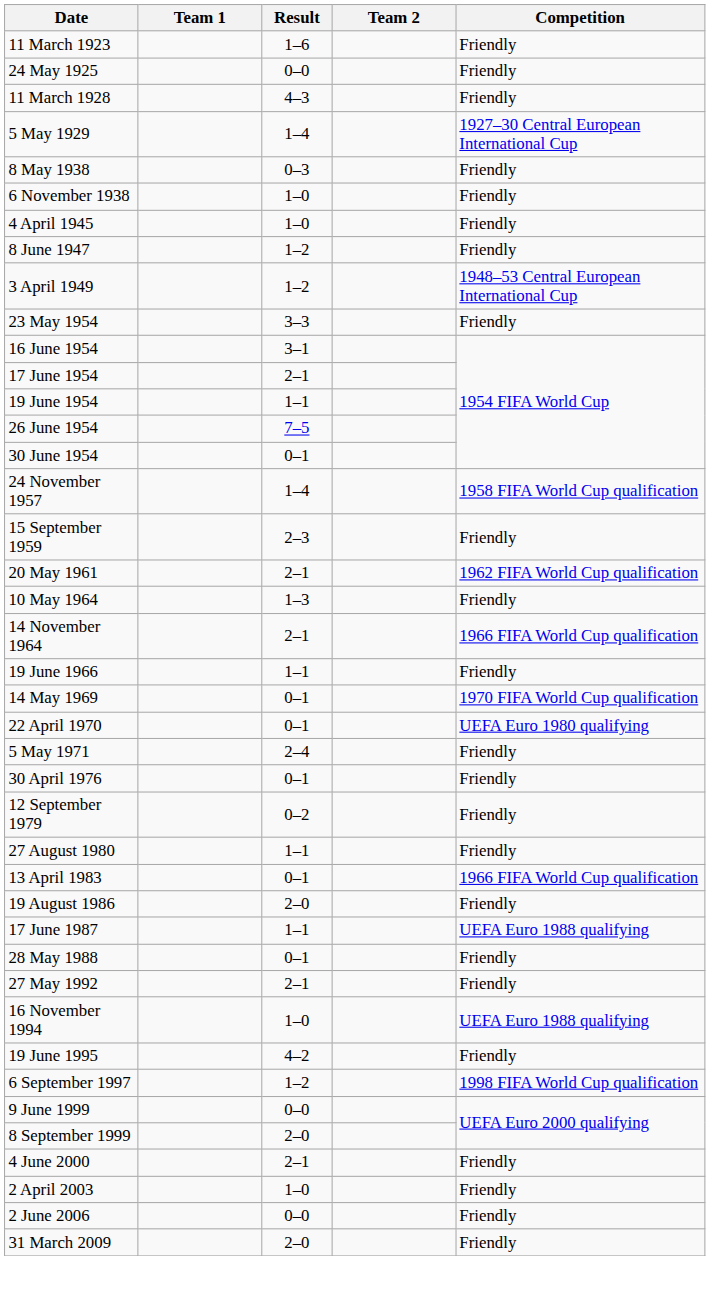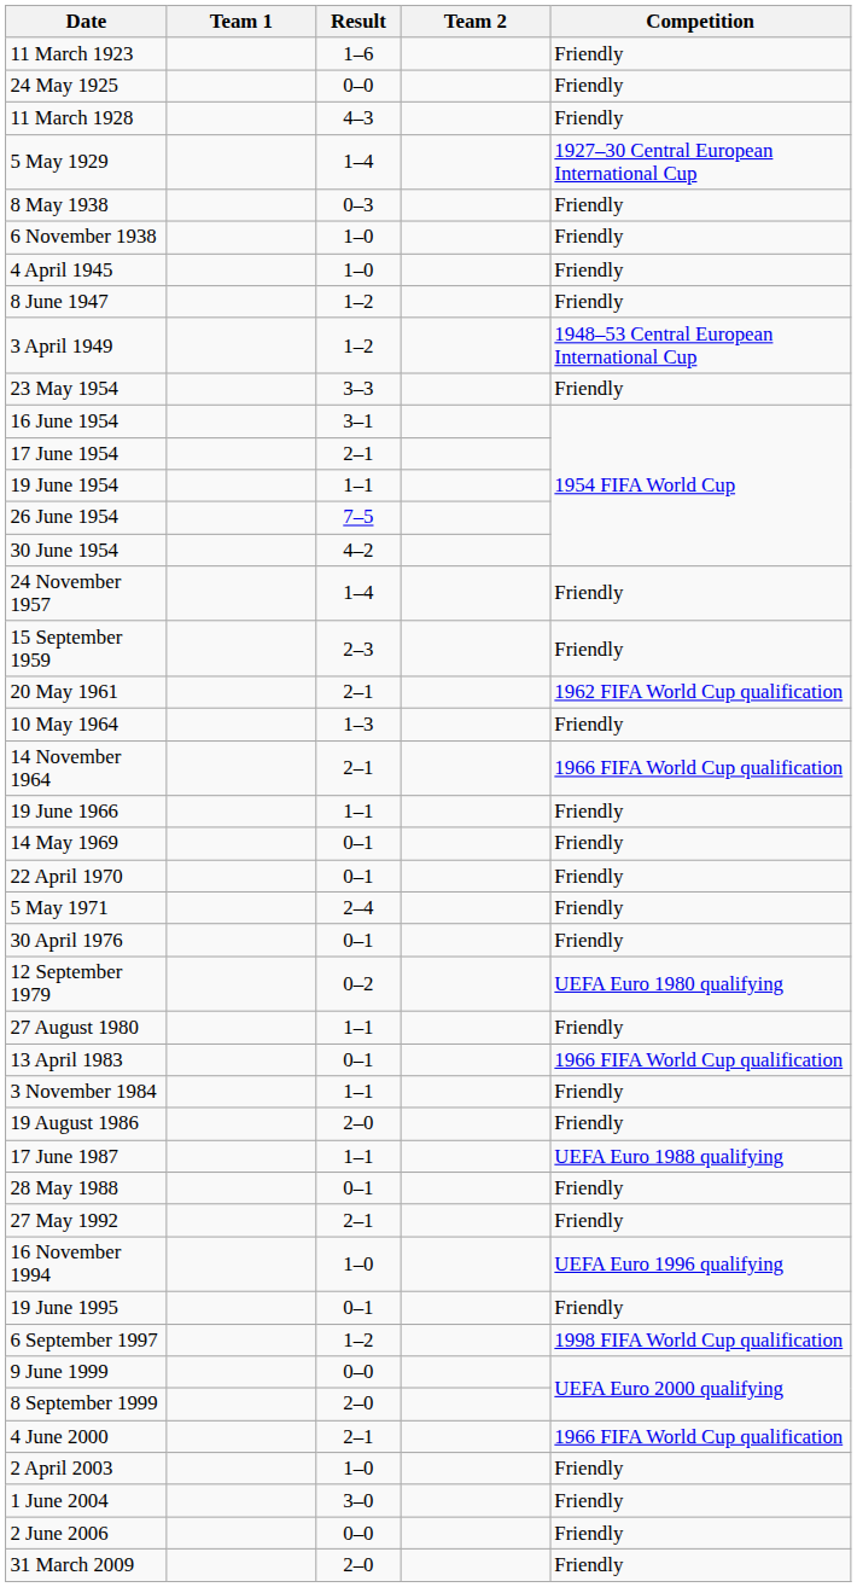 <table class="wikitable">
 <tr>
 <th width=120>Date</th>
 <th width=110>Team 1</th>
 <th width=60>Result</th>
 <th width=110>Team 2</th>
 <th width=230>Competition</th>
 </tr>
 <tr>
 <td>11 March 1923</td>
 <td align=right></td>
 <td align=center>1–6</td>
 <td></td>
 <td>Friendly</td>
 </tr>
 <tr>
 <td>24 May 1925</td>
 <td align=right></td>
 <td align=center>0–0</td>
 <td></td>
 <td>Friendly</td>
 </tr>
 <tr>
 <td>11 March 1928</td>
 <td align=right></td>
 <td align=center>4–3</td>
 <td></td>
 <td>Friendly</td>
 </tr>
 <tr>
 <td>5 May 1929</td>
 <td align=right></td>
 <td align=center>1–4</td>
 <td></td>
 <td><a href='#'>1927–30 Central European International Cup</a></td>
 </tr>
 <tr>
 <td>8 May 1938</td>
 <td align=right></td>
 <td align=center>0–3</td>
 <td></td>
 <td>Friendly</td>
 </tr>
 <tr>
 <td>6 November 1938</td>
 <td align=right></td>
 <td align=center>1–0</td>
 <td></td>
 <td>Friendly</td>
 </tr>
 <tr>
 <td>4 April 1945</td>
 <td align=right></td>
 <td align=center>1–0</td>
 <td></td>
 <td>Friendly</td>
 </tr>
 <tr>
 <td>8 June 1947</td>
 <td align=right></td>
 <td align=center>1–2</td>
 <td></td>
 <td>Friendly</td>
 </tr>
 <tr>
 <td>3 April 1949</td>
 <td align=right></td>
 <td align=center>1–2</td>
 <td></td>
 <td><a href='#'>1948–53 Central European International Cup</a></td>
 </tr>
 <tr>
 <td>23 May 1954</td>
 <td align=right></td>
 <td align=center>3–3</td>
 <td></td>
 <td>Friendly</td>
 </tr>
 <tr>
 <td>16 June 1954</td>
 <td align=right></td>
 <td align=center>3–1</td>
 <td></td>
 <td rowspan="5"><a href='#'>1954 FIFA World Cup</a></td>
 </tr>
 <tr>
 <td>17 June 1954</td>
 <td align=right></td>
 <td align=center>2–1</td>
 <td></td>
 </tr>
 <tr>
 <td>19 June 1954</td>
 <td align=right></td>
 <td align=center>1–1</td>
 <td></td>
 </tr>
 <tr>
 <td>26 June 1954</td>
 <td align=right></td>
 <td align=center><a href='#'>7–5</a></td>
 <td></td>
 </tr>
 <tr>
 <td>30 June 1954</td>
 <td align=right></td>
-<td align=center>0–1</td>
+<td align=center>4–2</td>
 <td></td>
 </tr>
 <tr>
 <td>24 November 1957</td>
 <td align=right></td>
 <td align=center>1–4</td>
 <td></td>
-<td><a href='#'>1958 FIFA World Cup qualification</a></td>
+<td>Friendly</td>
 </tr>
 <tr>
 <td>15 September 1959</td>
 <td align=right></td>
 <td align=center>2–3</td>
 <td></td>
 <td>Friendly</td>
 </tr>
 <tr>
 <td>20 May 1961</td>
 <td align=right></td>
 <td align=center>2–1</td>
 <td></td>
 <td><a href='#'>1962 FIFA World Cup qualification</a></td>
 </tr>
 <tr>
 <td>10 May 1964</td>
 <td align=right></td>
 <td align=center>1–3</td>
 <td></td>
 <td>Friendly</td>
 </tr>
 <tr>
 <td>14 November 1964</td>
 <td align=right></td>
 <td align=center>2–1</td>
 <td></td>
 <td><a href='#'>1966 FIFA World Cup qualification</a></td>
 </tr>
 <tr>
 <td>19 June 1966</td>
 <td align=right></td>
 <td align=center>1–1</td>
 <td></td>
 <td>Friendly</td>
 </tr>
 <tr>
 <td>14 May 1969</td>
 <td align=right></td>
 <td align=center>0–1</td>
 <td></td>
-<td><a href='#'>1970 FIFA World Cup qualification</a></td>
+<td>Friendly</td>
 </tr>
 <tr>
 <td>22 April 1970</td>
 <td align=right></td>
 <td align=center>0–1</td>
 <td></td>
-<td><a href='#'>UEFA Euro 1980 qualifying</a></td>
+<td>Friendly</td>
 </tr>
 <tr>
 <td>5 May 1971</td>
 <td align=right></td>
 <td align=center>2–4</td>
 <td></td>
 <td>Friendly</td>
 </tr>
 <tr>
 <td>30 April 1976</td>
 <td align=right></td>
 <td align=center>0–1</td>
 <td></td>
 <td>Friendly</td>
 </tr>
 <tr>
 <td>12 September 1979</td>
 <td align=right></td>
 <td align=center>0–2</td>
 <td></td>
-<td>Friendly</td>
+<td><a href='#'>UEFA Euro 1980 qualifying</a></td>
 </tr>
 <tr>
 <td>27 August 1980</td>
 <td align=right></td>
 <td align=center>1–1</td>
 <td></td>
 <td>Friendly</td>
 </tr>
 <tr>
 <td>13 April 1983</td>
 <td align=right></td>
 <td align=center>0–1</td>
 <td></td>
 <td><a href='#'>1966 FIFA World Cup qualification</a></td>
+</tr>
+<tr>
+<td>3 November 1984</td>
+<td align=right></td>
+<td align=center>1–1</td>
+<td></td>
+<td>Friendly</td>
 </tr>
 <tr>
 <td>19 August 1986</td>
 <td align=right></td>
 <td align=center>2–0</td>
 <td></td>
 <td>Friendly</td>
 </tr>
 <tr>
 <td>17 June 1987</td>
 <td align=right></td>
 <td align=center>1–1</td>
 <td></td>
 <td><a href='#'>UEFA Euro 1988 qualifying</a></td>
 </tr>
 <tr>
 <td>28 May 1988</td>
 <td align=right></td>
 <td align=center>0–1</td>
 <td></td>
 <td>Friendly</td>
 </tr>
 <tr>
 <td>27 May 1992</td>
 <td align=right></td>
 <td align=center>2–1</td>
 <td></td>
 <td>Friendly</td>
 </tr>
 <tr>
 <td>16 November 1994</td>
 <td align=right></td>
 <td align=center>1–0</td>
 <td></td>
-<td><a href='#'>UEFA Euro 1988 qualifying</a></td>
+<td><a href='#'>UEFA Euro 1996 qualifying</a></td>
 </tr>
 <tr>
 <td>19 June 1995</td>
 <td align=right></td>
-<td align=center>4–2</td>
+<td align=center>0–1</td>
 <td></td>
 <td>Friendly</td>
 </tr>
 <tr>
 <td>6 September 1997</td>
 <td align=right></td>
 <td align=center>1–2</td>
 <td></td>
 <td><a href='#'>1998 FIFA World Cup qualification</a></td>
 </tr>
 <tr>
 <td>9 June 1999</td>
 <td align=right></td>
 <td align=center>0–0</td>
 <td></td>
 <td rowspan="2"><a href='#'>UEFA Euro 2000 qualifying</a></td>
 </tr>
 <tr>
 <td>8 September 1999</td>
 <td align=right></td>
 <td align=center>2–0</td>
 <td></td>
 </tr>
 <tr>
 <td>4 June 2000</td>
 <td align=right></td>
 <td align=center>2–1</td>
 <td></td>
-<td>Friendly</td>
+<td><a href='#'>1966 FIFA World Cup qualification</a></td>
 </tr>
 <tr>
 <td>2 April 2003</td>
 <td align=right></td>
 <td align=center>1–0</td>
+<td></td>
+<td>Friendly</td>
+</tr>
+<tr>
+<td>1 June 2004</td>
+<td align=right></td>
+<td align=center>3–0</td>
 <td></td>
 <td>Friendly</td>
 </tr>
 <tr>
 <td>2 June 2006</td>
 <td align=right></td>
 <td align=center>0–0</td>
 <td></td>
 <td>Friendly</td>
 </tr>
 <tr>
 <td>31 March 2009</td>
 <td align=right></td>
 <td align=center>2–0</td>
 <td></td>
 <td>Friendly</td>
 </tr>
 <tr>
 </tr>
 </table>
